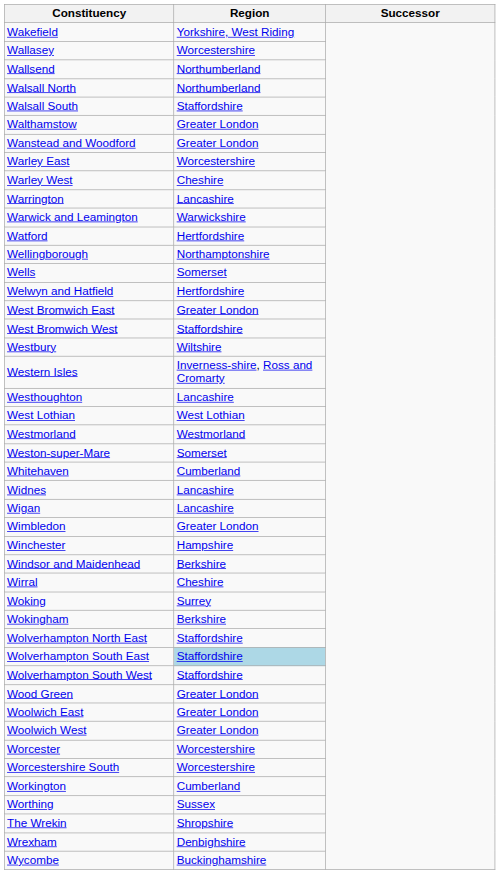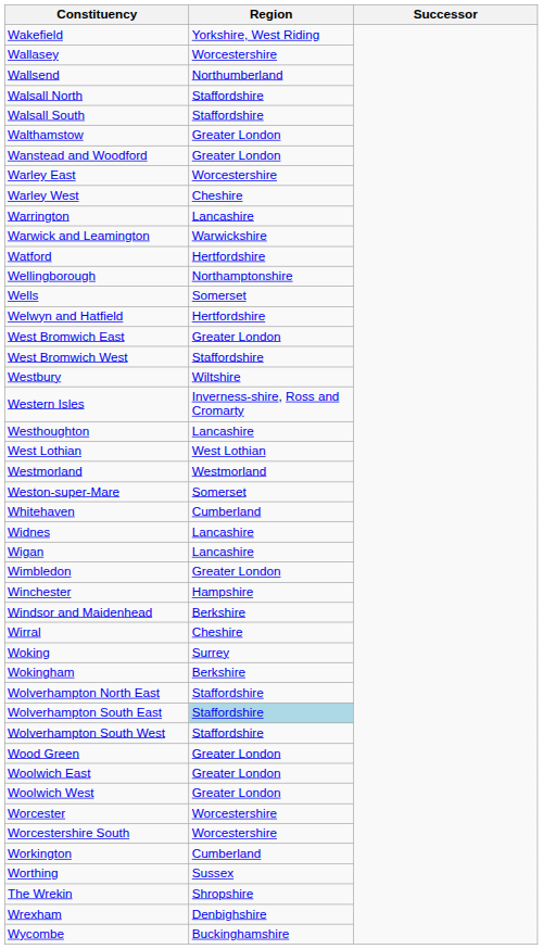 <table class="wikitable">
 <tr>
 <th width="225px">Constituency</th>
 <th width="200px">Region</th>
 <th width="225px">Successor</th>
 </tr>
 <tr>
 <td><a href='#'>Wakefield</a></td>
 <td><a href='#'>Yorkshire, West Riding</a></td>
 </tr>
 <tr>
 <td><a href='#'>Wallasey</a></td>
 <td><a href='#'>Worcestershire</a></td>
 </tr>
 <tr>
 <td><a href='#'>Wallsend</a></td>
 <td><a href='#'>Northumberland</a></td>
 </tr>
 <tr>
 <td><a href='#'>Walsall North</a></td>
-<td><a href='#'>Northumberland</a></td>
+<td><a href='#'>Staffordshire</a></td>
 </tr>
 <tr>
 <td><a href='#'>Walsall South</a></td>
 <td><a href='#'>Staffordshire</a></td>
 </tr>
 <tr>
 <td><a href='#'>Walthamstow</a></td>
 <td><a href='#'>Greater London</a></td>
 </tr>
 <tr>
 <td><a href='#'>Wanstead and Woodford</a></td>
 <td><a href='#'>Greater London</a></td>
 </tr>
 <tr>
 <td><a href='#'>Warley East</a></td>
 <td><a href='#'>Worcestershire</a></td>
 </tr>
 <tr>
 <td><a href='#'>Warley West</a></td>
 <td><a href='#'>Cheshire</a></td>
 </tr>
 <tr>
 <td><a href='#'>Warrington</a></td>
 <td><a href='#'>Lancashire</a></td>
 </tr>
 <tr>
 <td><a href='#'>Warwick and Leamington</a></td>
 <td><a href='#'>Warwickshire</a></td>
 </tr>
 <tr>
 <td><a href='#'>Watford</a></td>
 <td><a href='#'>Hertfordshire</a></td>
 </tr>
 <tr>
 <td><a href='#'>Wellingborough</a></td>
 <td><a href='#'>Northamptonshire</a></td>
 </tr>
 <tr>
 <td><a href='#'>Wells</a></td>
 <td><a href='#'>Somerset</a></td>
 </tr>
 <tr>
 <td><a href='#'>Welwyn and Hatfield</a></td>
 <td><a href='#'>Hertfordshire</a></td>
 </tr>
 <tr>
 <td><a href='#'>West Bromwich East</a></td>
 <td><a href='#'>Greater London</a></td>
 </tr>
 <tr>
 <td><a href='#'>West Bromwich West</a></td>
 <td><a href='#'>Staffordshire</a></td>
 </tr>
 <tr>
 <td><a href='#'>Westbury</a></td>
 <td><a href='#'>Wiltshire</a></td>
 </tr>
 <tr>
 <td><a href='#'>Western Isles</a></td>
 <td><a href='#'>Inverness-shire</a>, <a href='#'>Ross and Cromarty</a></td>
 </tr>
 <tr>
 <td><a href='#'>Westhoughton</a></td>
 <td><a href='#'>Lancashire</a></td>
 </tr>
 <tr>
 <td><a href='#'>West Lothian</a></td>
 <td><a href='#'>West Lothian</a></td>
 </tr>
 <tr>
 <td><a href='#'>Westmorland</a></td>
 <td><a href='#'>Westmorland</a></td>
 </tr>
 <tr>
 <td><a href='#'>Weston-super-Mare</a></td>
 <td><a href='#'>Somerset</a></td>
 </tr>
 <tr>
 <td><a href='#'>Whitehaven</a></td>
 <td><a href='#'>Cumberland</a></td>
 </tr>
 <tr>
 <td><a href='#'>Widnes</a></td>
 <td><a href='#'>Lancashire</a></td>
 </tr>
 <tr>
 <td><a href='#'>Wigan</a></td>
 <td><a href='#'>Lancashire</a></td>
 </tr>
 <tr>
 <td><a href='#'>Wimbledon</a></td>
 <td><a href='#'>Greater London</a></td>
 </tr>
 <tr>
 <td><a href='#'>Winchester</a></td>
 <td><a href='#'>Hampshire</a></td>
 </tr>
 <tr>
 <td><a href='#'>Windsor and Maidenhead</a></td>
 <td><a href='#'>Berkshire</a></td>
 </tr>
 <tr>
 <td><a href='#'>Wirral</a></td>
 <td><a href='#'>Cheshire</a></td>
 </tr>
 <tr>
 <td><a href='#'>Woking</a></td>
 <td><a href='#'>Surrey</a></td>
 </tr>
 <tr>
 <td><a href='#'>Wokingham</a></td>
 <td><a href='#'>Berkshire</a></td>
 </tr>
 <tr>
 <td><a href='#'>Wolverhampton North East</a></td>
 <td><a href='#'>Staffordshire</a></td>
 </tr>
 <tr>
 <td><a href='#'>Wolverhampton South East</a></td>
 <td style="background: lightblue;"><a href='#'>Staffordshire</a></td>
 </tr>
 <tr>
 <td><a href='#'>Wolverhampton South West</a></td>
 <td><a href='#'>Staffordshire</a></td>
 </tr>
 <tr>
 <td><a href='#'>Wood Green</a></td>
 <td><a href='#'>Greater London</a></td>
 </tr>
 <tr>
 <td><a href='#'>Woolwich East</a></td>
 <td><a href='#'>Greater London</a></td>
 </tr>
 <tr>
 <td><a href='#'>Woolwich West</a></td>
 <td><a href='#'>Greater London</a></td>
 </tr>
 <tr>
 <td><a href='#'>Worcester</a></td>
 <td><a href='#'>Worcestershire</a></td>
 </tr>
 <tr>
 <td><a href='#'>Worcestershire South</a></td>
 <td><a href='#'>Worcestershire</a></td>
 </tr>
 <tr>
 <td><a href='#'>Workington</a></td>
 <td><a href='#'>Cumberland</a></td>
 </tr>
 <tr>
 <td><a href='#'>Worthing</a></td>
 <td><a href='#'>Sussex</a></td>
 </tr>
 <tr>
 <td><a href='#'>The Wrekin</a></td>
 <td><a href='#'>Shropshire</a></td>
 </tr>
 <tr>
 <td><a href='#'>Wrexham</a></td>
 <td><a href='#'>Denbighshire</a></td>
 </tr>
 <tr>
 <td><a href='#'>Wycombe</a></td>
 <td><a href='#'>Buckinghamshire</a></td>
 </tr>
 </table>
